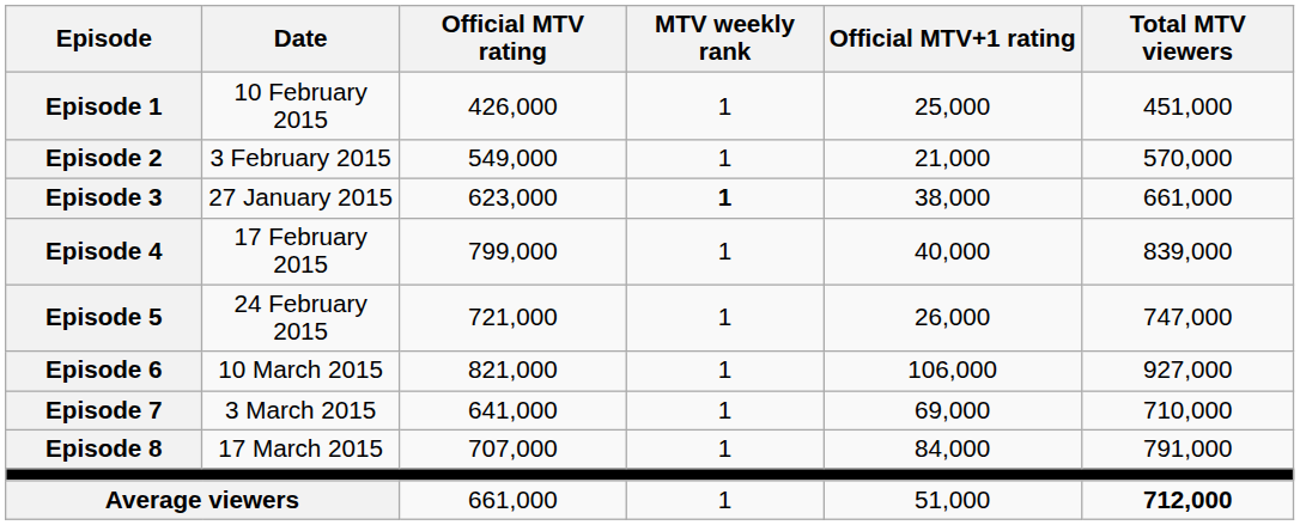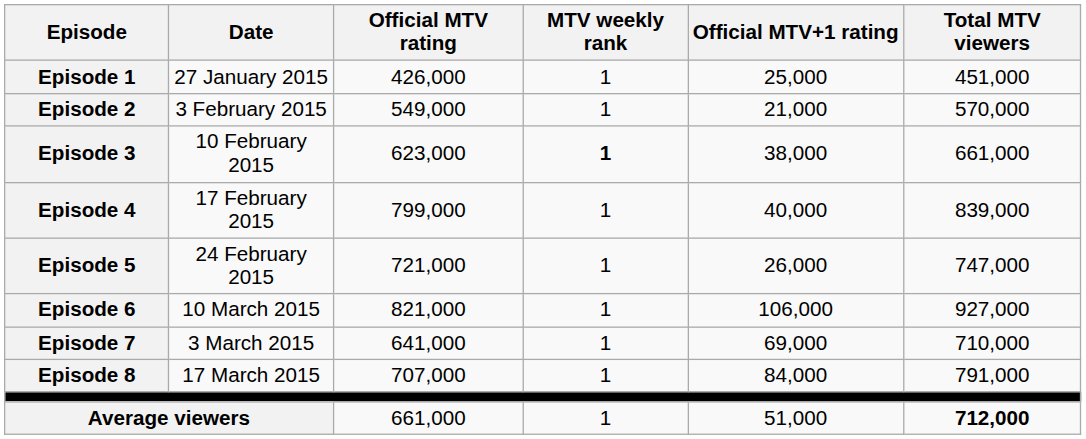 <table class="wikitable sortable" style="text-align:center">
 <tr>
 <th scope="col" style="width:120px;">Episode</th>
 <th scope="col" style="width:120px;">Date</th>
 <th scope="col" style="width:140px;">Official MTV rating</th>
 <th scope="col" style="width:120px;">MTV weekly rank</th>
 <th scope="col" style="width:160px;">Official MTV+1 rating</th>
 <th scope="col" style="width:130px;">Total MTV viewers</th>
 </tr>
 <tr>
 <th scope="row">Episode 1</th>
-<td>10 February 2015</td>
+<td>27 January 2015</td>
 <td>426,000</td>
 <td>1</td>
 <td>25,000</td>
 <td>451,000</td>
 </tr>
 <tr>
 <th scope="row">Episode 2</th>
 <td>3 February 2015</td>
 <td>549,000</td>
 <td>1</td>
 <td>21,000</td>
 <td>570,000</td>
 </tr>
 <tr>
 <th scope="row">Episode 3</th>
-<td>27 January 2015</td>
+<td>10 February 2015</td>
 <td>623,000</td>
 <td><strong>1</strong></td>
 <td>38,000</td>
 <td>661,000</td>
 </tr>
 <tr>
 <th scope="row">Episode 4</th>
 <td>17 February 2015</td>
 <td>799,000</td>
 <td>1</td>
 <td>40,000</td>
 <td>839,000</td>
 </tr>
 <tr>
 <th scope="row">Episode 5</th>
 <td>24 February 2015</td>
 <td>721,000</td>
 <td>1</td>
 <td>26,000</td>
 <td>747,000</td>
 </tr>
 <tr>
 <th scope="row">Episode 6</th>
 <td>10 March 2015</td>
 <td>821,000</td>
 <td>1</td>
 <td>106,000</td>
 <td>927,000</td>
 </tr>
 <tr>
 <th scope="row">Episode 7</th>
 <td>3 March 2015</td>
 <td>641,000</td>
 <td>1</td>
 <td>69,000</td>
 <td>710,000</td>
 </tr>
 <tr>
 <th scope="row">Episode 8</th>
 <td>17 March 2015</td>
 <td>707,000</td>
 <td>1</td>
 <td>84,000</td>
 <td>791,000</td>
 </tr>
 <tr>
 <th style="background:#000;" colspan="6"></th>
 </tr>
 <tr>
 <th colspan="2"><strong>Average viewers</strong></th>
 <td>661,000</td>
 <td>1</td>
 <td>51,000</td>
 <td><strong>712,000</strong></td>
 </tr>
 </table>
